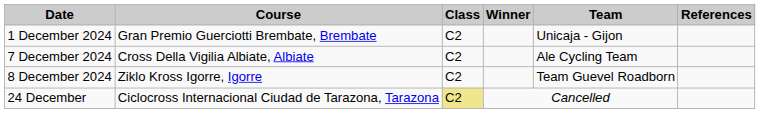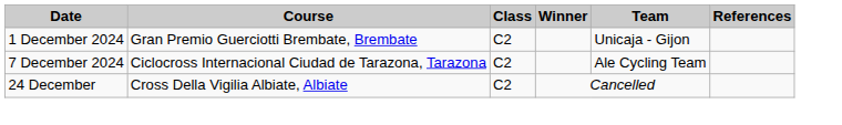 <table class="wikitable sortable alternance ">
 <tr>
 <th scope="col" style="background-color:#CCCCCC;">Date</th>
 <th scope="col" style="background-color:#CCCCCC;">Course</th>
 <th scope="col" style="background-color:#CCCCCC;">Class</th>
 <th scope="col" style="background-color:#CCCCCC;">Winner</th>
 <th scope="col" style="background-color:#CCCCCC;">Team</th>
 <th scope="col" style="background-color:#CCCCCC;">References</th>
 </tr>
 <tr>
 <td>1 December 2024</td>
 <td> Gran Premio Guerciotti Brembate, <a href='#'>Brembate</a></td>
 <td>C2</td>
 <td></td>
 <td>Unicaja - Gijon</td>
 <td></td>
 </tr>
 <tr>
 <td>7 December 2024</td>
-<td> Cross Della Vigilia Albiate, <a href='#'>Albiate</a></td>
+<td> Ciclocross Internacional Ciudad de Tarazona, <a href='#'>Tarazona</a></td>
 <td>C2</td>
 <td></td>
 <td>Ale Cycling Team</td>
 <td></td>
 </tr>
 <tr>
-<td>8 December 2024</td>
-<td> Ziklo Kross Igorre, <a href='#'>Igorre</a></td>
+<td>24 December</td>
+<td> Cross Della Vigilia Albiate, <a href='#'>Albiate</a></td>
 <td>C2</td>
-<td></td>
-<td>Team Guevel Roadborn</td>
-<td></td>
-</tr>
-<tr>
-<td>24 December</td>
-<td> Ciclocross Internacional Ciudad de Tarazona, <a href='#'>Tarazona</a></td>
-<td style="background: khaki;">C2</td>
 <td align=center colspan="2"><em>Cancelled</em></td>
 <td></td>
 </tr>
 </table>
